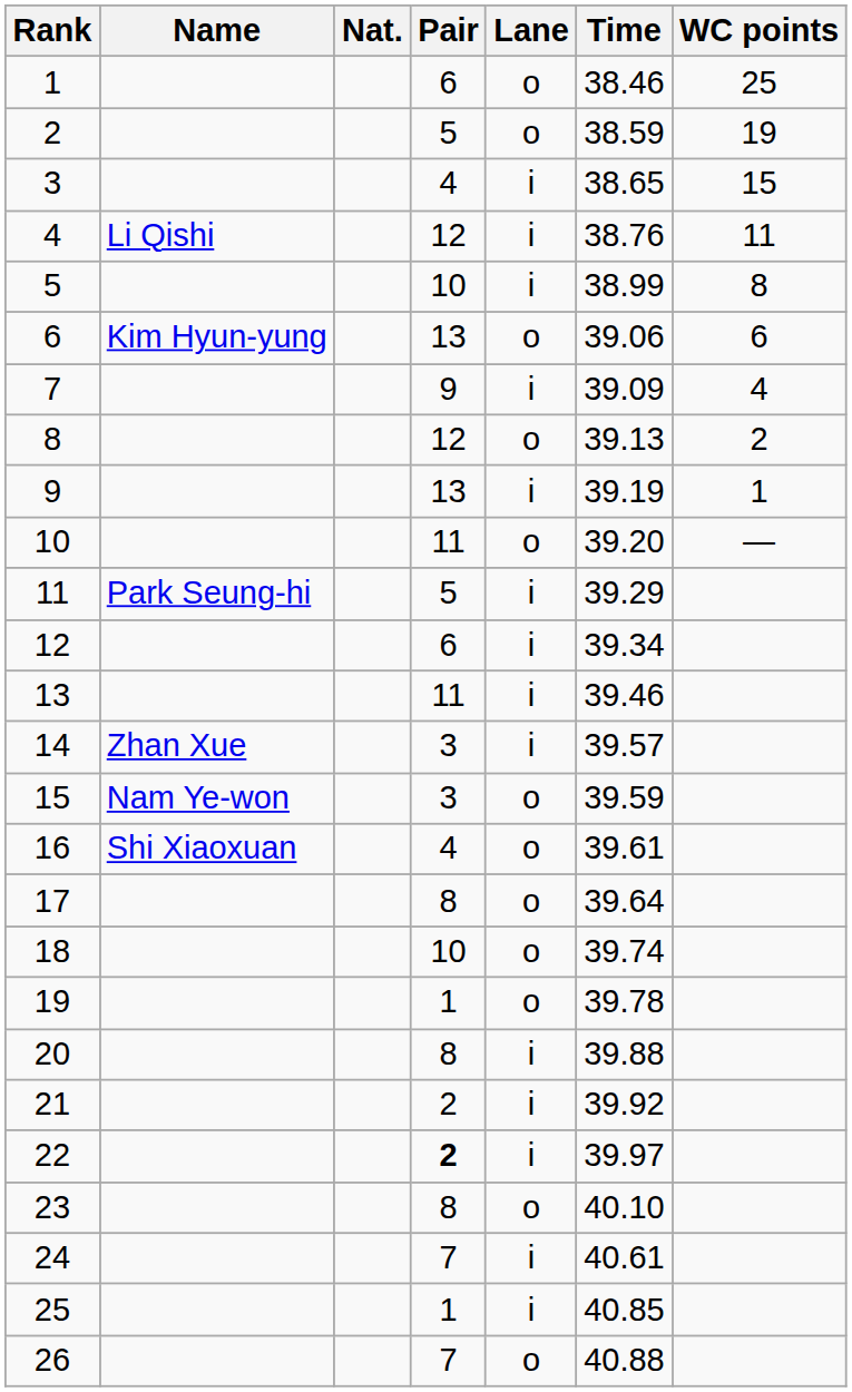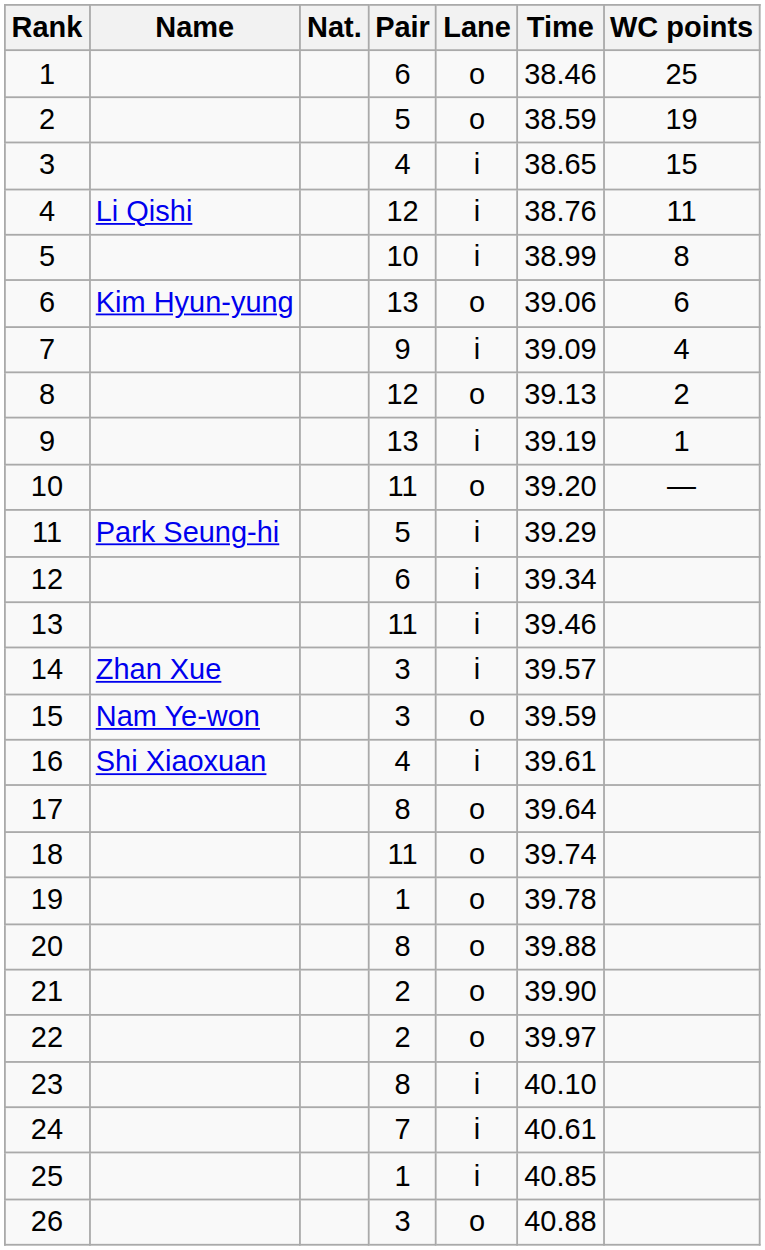 <table class="wikitable sortable" style="text-align:center">
 <tr>
 <th>Rank</th>
 <th>Name</th>
 <th>Nat.</th>
 <th>Pair</th>
 <th>Lane</th>
 <th>Time</th>
 <th>WC points</th>
 </tr>
 <tr>
 <td>1</td>
 <td align=left></td>
 <td></td>
 <td>6</td>
 <td>o</td>
 <td>38.46</td>
 <td>25</td>
 </tr>
 <tr>
 <td>2</td>
 <td align=left></td>
 <td></td>
 <td>5</td>
 <td>o</td>
 <td>38.59</td>
 <td>19</td>
 </tr>
 <tr>
 <td>3</td>
 <td align=left></td>
 <td></td>
 <td>4</td>
 <td>i</td>
 <td>38.65</td>
 <td>15</td>
 </tr>
 <tr>
 <td>4</td>
 <td align=left><a href='#'>Li Qishi</a></td>
 <td></td>
 <td>12</td>
 <td>i</td>
 <td>38.76</td>
 <td>11</td>
 </tr>
 <tr>
 <td>5</td>
 <td align=left></td>
 <td></td>
 <td>10</td>
 <td>i</td>
 <td>38.99</td>
 <td>8</td>
 </tr>
 <tr>
 <td>6</td>
 <td align=left><a href='#'>Kim Hyun-yung</a></td>
 <td></td>
 <td>13</td>
 <td>o</td>
 <td>39.06</td>
 <td>6</td>
 </tr>
 <tr>
 <td>7</td>
 <td align=left></td>
 <td></td>
 <td>9</td>
 <td>i</td>
 <td>39.09</td>
 <td>4</td>
 </tr>
 <tr>
 <td>8</td>
 <td align=left></td>
 <td></td>
 <td>12</td>
 <td>o</td>
 <td>39.13</td>
 <td>2</td>
 </tr>
 <tr>
 <td>9</td>
 <td align=left></td>
 <td></td>
 <td>13</td>
 <td>i</td>
 <td>39.19</td>
 <td>1</td>
 </tr>
 <tr>
 <td>10</td>
 <td align=left></td>
 <td></td>
 <td>11</td>
 <td>o</td>
 <td>39.20</td>
 <td>—</td>
 </tr>
 <tr>
 <td>11</td>
 <td align=left><a href='#'>Park Seung-hi</a></td>
 <td></td>
 <td>5</td>
 <td>i</td>
 <td>39.29</td>
 <td></td>
 </tr>
 <tr>
 <td>12</td>
 <td align=left></td>
 <td></td>
 <td>6</td>
 <td>i</td>
 <td>39.34</td>
 <td></td>
 </tr>
 <tr>
 <td>13</td>
 <td align=left></td>
 <td></td>
 <td>11</td>
 <td>i</td>
 <td>39.46</td>
 <td></td>
 </tr>
 <tr>
 <td>14</td>
 <td align=left><a href='#'>Zhan Xue</a></td>
 <td></td>
 <td>3</td>
 <td>i</td>
 <td>39.57</td>
 <td></td>
 </tr>
 <tr>
 <td>15</td>
 <td align=left><a href='#'>Nam Ye-won</a></td>
 <td></td>
 <td>3</td>
 <td>o</td>
 <td>39.59</td>
 <td></td>
 </tr>
 <tr>
 <td>16</td>
 <td align=left><a href='#'>Shi Xiaoxuan</a></td>
 <td></td>
 <td>4</td>
-<td>o</td>
+<td>i</td>
 <td>39.61</td>
 <td></td>
 </tr>
 <tr>
 <td>17</td>
 <td align=left></td>
 <td></td>
 <td>8</td>
 <td>o</td>
 <td>39.64</td>
 <td></td>
 </tr>
 <tr>
 <td>18</td>
 <td align=left></td>
 <td></td>
-<td>10</td>
+<td>11</td>
 <td>o</td>
 <td>39.74</td>
 <td></td>
 </tr>
 <tr>
 <td>19</td>
 <td align=left></td>
 <td></td>
 <td>1</td>
 <td>o</td>
 <td>39.78</td>
 <td></td>
 </tr>
 <tr>
 <td>20</td>
 <td align=left></td>
 <td></td>
 <td>8</td>
-<td>i</td>
+<td>o</td>
 <td>39.88</td>
 <td></td>
 </tr>
 <tr>
 <td>21</td>
 <td align=left></td>
 <td></td>
 <td>2</td>
-<td>i</td>
-<td>39.92</td>
+<td>o</td>
+<td>39.90</td>
 <td></td>
 </tr>
 <tr>
 <td>22</td>
 <td align=left></td>
 <td></td>
-<td><strong>2</strong></td>
-<td>i</td>
+<td>2</td>
+<td>o</td>
 <td>39.97</td>
 <td></td>
 </tr>
 <tr>
 <td>23</td>
 <td align=left></td>
 <td></td>
 <td>8</td>
-<td>o</td>
+<td>i</td>
 <td>40.10</td>
 <td></td>
 </tr>
 <tr>
 <td>24</td>
 <td align=left></td>
 <td></td>
 <td>7</td>
 <td>i</td>
 <td>40.61</td>
 <td></td>
 </tr>
 <tr>
 <td>25</td>
 <td align=left></td>
 <td></td>
 <td>1</td>
 <td>i</td>
 <td>40.85</td>
 <td></td>
 </tr>
 <tr>
 <td>26</td>
 <td align=left></td>
 <td></td>
-<td>7</td>
+<td>3</td>
 <td>o</td>
 <td>40.88</td>
 <td></td>
 </tr>
 </table>
